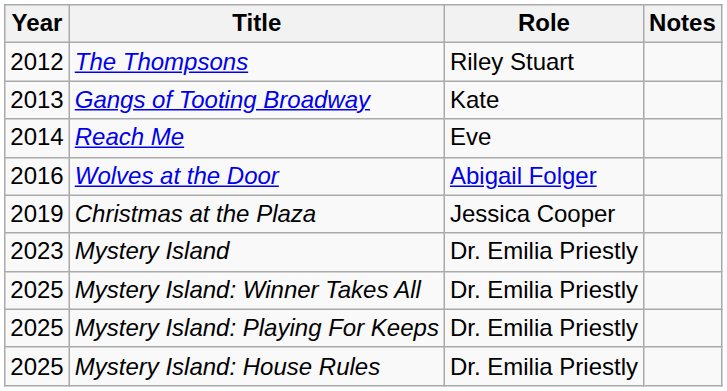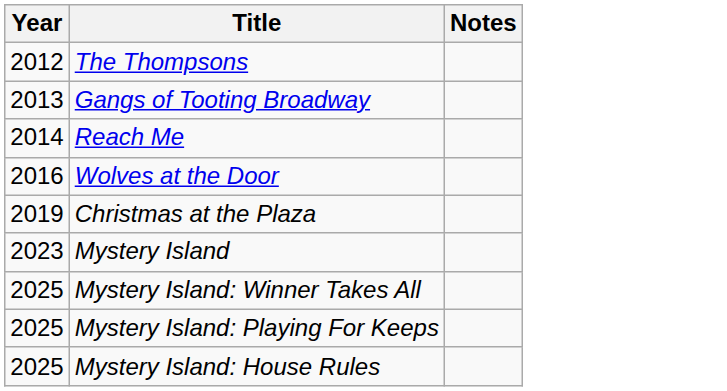 <table class="wikitable sortable">
 <tr>
 <th>Year</th>
 <th>Title</th>
-<th>Role</th>
 <th class="unsortable">Notes</th>
 </tr>
 <tr>
 <td>2012</td>
 <td><em><a href='#'>The Thompsons</a></em></td>
-<td>Riley Stuart</td>
 <td></td>
 </tr>
 <tr>
 <td>2013</td>
 <td><em><a href='#'>Gangs of Tooting Broadway</a></em></td>
-<td>Kate</td>
 <td></td>
 </tr>
 <tr>
 <td>2014</td>
 <td><em><a href='#'>Reach Me</a></em></td>
-<td>Eve</td>
 <td></td>
 </tr>
 <tr>
 <td>2016</td>
 <td><em><a href='#'>Wolves at the Door</a></em></td>
-<td><a href='#'>Abigail Folger</a></td>
 <td></td>
 </tr>
 <tr>
 <td>2019</td>
 <td><em>Christmas at the Plaza</em></td>
-<td>Jessica Cooper</td>
 <td></td>
 </tr>
 <tr>
 <td>2023</td>
 <td><em>Mystery Island</em></td>
-<td>Dr. Emilia Priestly</td>
 <td></td>
 </tr>
 <tr>
 <td>2025</td>
 <td><em>Mystery Island: Winner Takes All</em></td>
-<td>Dr. Emilia Priestly</td>
 <td></td>
 </tr>
 <tr>
 <td>2025</td>
 <td><em>Mystery Island: Playing For Keeps</em></td>
-<td>Dr. Emilia Priestly</td>
 <td></td>
 </tr>
 <tr>
 <td>2025</td>
 <td><em>Mystery Island: House Rules</em></td>
-<td>Dr. Emilia Priestly</td>
 <td></td>
 </tr>
 </table>
